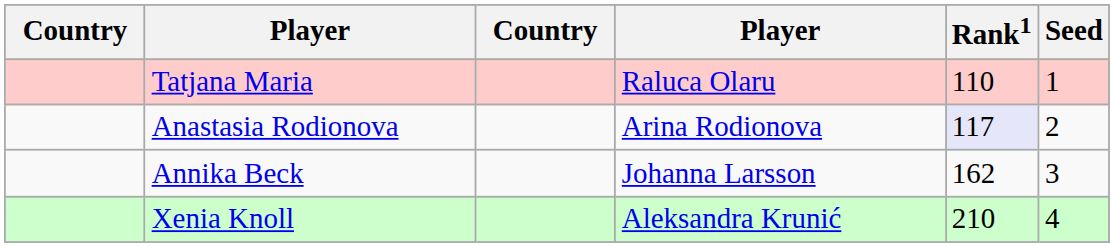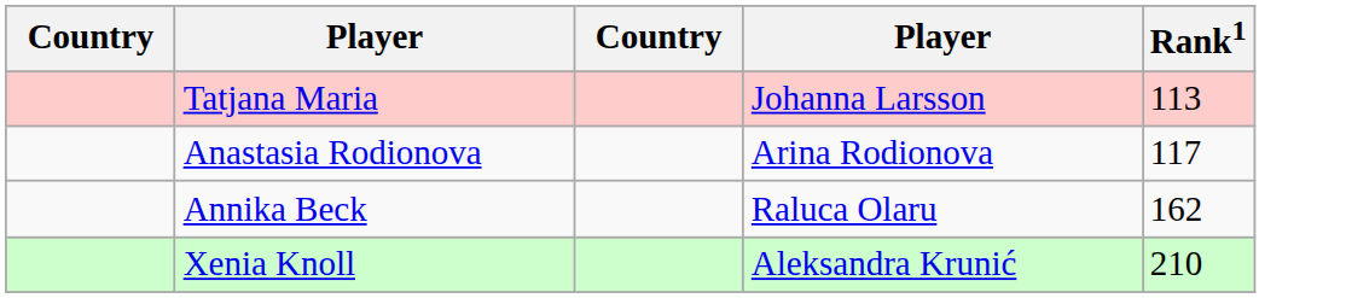 <table class="sortable wikitable">
 <tr>
 <th width="70">Country</th>
 <th width="175">Player</th>
 <th width="70">Country</th>
 <th width="175">Player</th>
 <th>Rank<sup>1</sup></th>
-<th>Seed</th>
 </tr>
 <tr bgcolor=#fcc>
 <td></td>
 <td><a href='#'>Tatjana Maria</a></td>
 <td></td>
-<td><a href='#'>Raluca Olaru</a></td>
-<td>110</td>
-<td>1</td>
+<td><a href='#'>Johanna Larsson</a></td>
+<td>113</td>
 </tr>
 <tr>
 <td></td>
 <td><a href='#'>Anastasia Rodionova</a></td>
 <td></td>
 <td><a href='#'>Arina Rodionova</a></td>
-<td style="background: lavender;">117</td>
-<td>2</td>
+<td>117</td>
 </tr>
 <tr>
 <td></td>
 <td><a href='#'>Annika Beck</a></td>
 <td></td>
-<td><a href='#'>Johanna Larsson</a></td>
+<td><a href='#'>Raluca Olaru</a></td>
 <td>162</td>
-<td>3</td>
 </tr>
 <tr style="background:#cfc;">
 <td></td>
 <td><a href='#'>Xenia Knoll</a></td>
 <td></td>
 <td><a href='#'>Aleksandra Krunić</a></td>
 <td>210</td>
-<td>4</td>
 </tr>
 </table>
